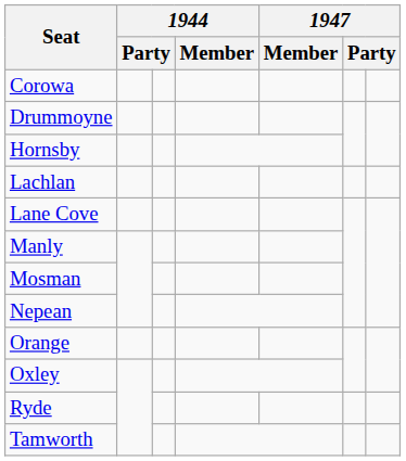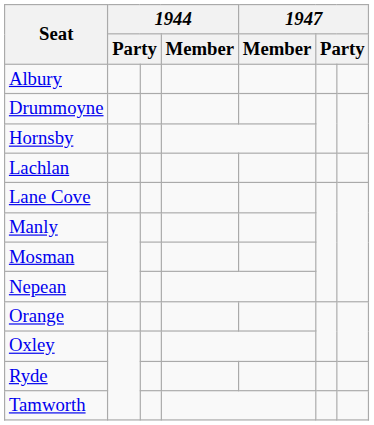 <table class="wikitable sortable">
 <tr>
 <th rowspan="2">Seat</th>
 <th colspan="3"><em>1944</em></th>
 <th colspan="3"><em>1947</em></th>
 </tr>
 <tr>
 <th colspan="2">Party</th>
 <th>Member</th>
 <th>Member</th>
 <th colspan="2">Party</th>
 </tr>
 <tr>
-<td><a href='#'>Corowa</a></td>
+<td><a href='#'>Albury</a></td>
 <td> </td>
 <td></td>
 <td></td>
 <td></td>
 <td></td>
 <td> </td>
 </tr>
 <tr>
 <td><a href='#'>Drummoyne</a></td>
 <td> </td>
 <td></td>
 <td></td>
 <td></td>
 <td rowspan="2"></td>
 <td rowspan="2" > </td>
 </tr>
 <tr>
 <td><a href='#'>Hornsby</a></td>
 <td> </td>
 <td></td>
 <td colspan=2 align=center></td>
 </tr>
 <tr>
 <td><a href='#'>Lachlan</a></td>
 <td> </td>
 <td></td>
 <td></td>
 <td></td>
 <td></td>
 <td> </td>
 </tr>
 <tr>
 <td><a href='#'>Lane Cove</a></td>
 <td> </td>
 <td></td>
 <td></td>
 <td></td>
 <td rowspan="4"></td>
 <td rowspan="4" > </td>
 </tr>
 <tr>
 <td><a href='#'>Manly</a></td>
 <td rowspan="3" > </td>
 <td></td>
 <td></td>
 <td></td>
 </tr>
 <tr>
 <td><a href='#'>Mosman</a></td>
 <td></td>
 <td></td>
 <td></td>
 </tr>
 <tr>
 <td><a href='#'>Nepean</a></td>
 <td></td>
 <td colspan=2 align=center></td>
 </tr>
 <tr>
 <td><a href='#'>Orange</a></td>
 <td> </td>
 <td></td>
 <td></td>
 <td></td>
 <td rowspan="2"></td>
 <td rowspan="2" > </td>
 </tr>
 <tr>
 <td><a href='#'>Oxley</a></td>
 <td rowspan="3" > </td>
 <td></td>
 <td colspan=2 align=center></td>
 </tr>
 <tr>
 <td><a href='#'>Ryde</a></td>
 <td></td>
 <td></td>
 <td></td>
 <td></td>
 <td> </td>
 </tr>
 <tr>
 <td><a href='#'>Tamworth</a></td>
 <td></td>
 <td colspan=2 align=center></td>
 <td></td>
 <td> </td>
 </tr>
 </table>
